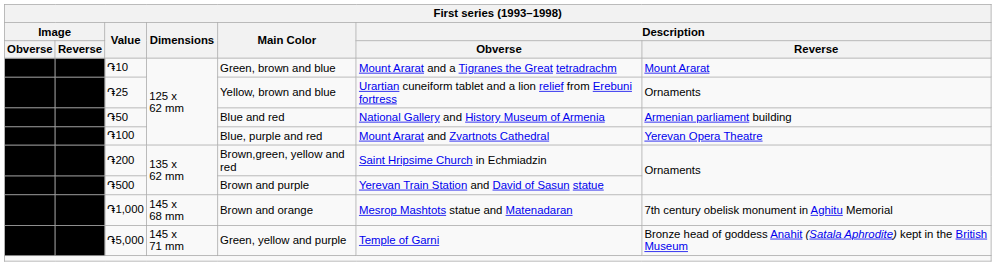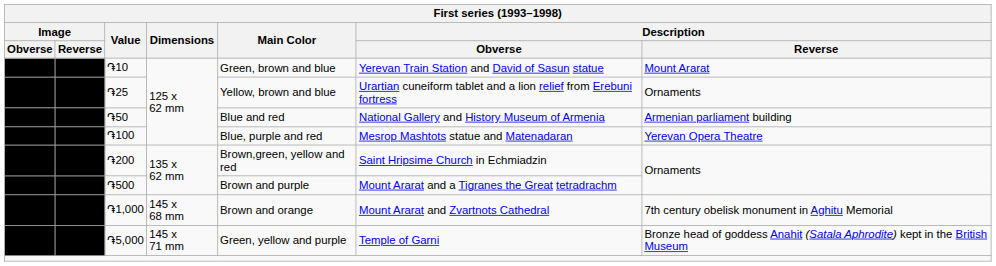 <table class="wikitable" style="font-size: 90%">
 <tr>
 <th colspan="10">First series (1993–1998)</th>
 </tr>
 <tr>
 <th colspan="2">Image</th>
 <th rowspan="2">Value</th>
 <th rowspan="2">Dimensions</th>
 <th rowspan="2">Main Color</th>
 <th colspan="2">Description</th>
 </tr>
 <tr>
 <th>Obverse</th>
 <th>Reverse</th>
 <th>Obverse</th>
 <th>Reverse</th>
 </tr>
 <tr>
 <td style="background:#000;text-align:right"></td>
 <td style="background:#000"></td>
 <td>֏10</td>
 <td rowspan="4">125 x 62 mm</td>
 <td>Green, brown and blue</td>
-<td><a href='#'>Mount Ararat</a> and a <a href='#'>Tigranes the Great</a> <a href='#'>tetradrachm</a></td>
+<td><a href='#'>Yerevan Train Station</a> and <a href='#'>David of Sasun</a> <a href='#'>statue</a></td>
 <td><a href='#'>Mount Ararat</a></td>
 </tr>
 <tr>
 <td style="background:#000;text-align:right"></td>
 <td style="background:#000"></td>
 <td>֏25</td>
 <td>Yellow, brown and blue</td>
 <td><a href='#'>Urartian</a> cuneiform tablet and a lion <a href='#'>relief</a> from <a href='#'>Erebuni fortress</a></td>
 <td>Ornaments</td>
 </tr>
 <tr>
 <td style="background:#000;text-align:right"></td>
 <td style="background:#000"></td>
 <td>֏50</td>
 <td>Blue and red</td>
 <td><a href='#'>National Gallery</a> and <a href='#'>History Museum of Armenia</a></td>
 <td><a href='#'>Armenian parliament</a> building</td>
 </tr>
 <tr>
 <td style="background:#000;text-align:right"></td>
 <td style="background:#000"></td>
 <td>֏100</td>
 <td>Blue, purple and red</td>
-<td><a href='#'>Mount Ararat</a> and <a href='#'>Zvartnots Cathedral</a></td>
+<td><a href='#'>Mesrop Mashtots</a> statue and <a href='#'>Matenadaran</a></td>
 <td><a href='#'>Yerevan Opera Theatre</a></td>
 </tr>
 <tr>
 <td style="background:#000;text-align:right"></td>
 <td style="background:#000"></td>
 <td>֏200</td>
 <td rowspan="2">135 x 62 mm</td>
 <td>Brown,green, yellow and red</td>
 <td><a href='#'>Saint Hripsime Church</a> in Echmiadzin</td>
 <td rowspan="2">Ornaments</td>
 </tr>
 <tr>
 <td style="background:#000;text-align:right"></td>
 <td style="background:#000"></td>
 <td>֏500</td>
 <td>Brown and purple</td>
-<td><a href='#'>Yerevan Train Station</a> and <a href='#'>David of Sasun</a> <a href='#'>statue</a></td>
+<td><a href='#'>Mount Ararat</a> and a <a href='#'>Tigranes the Great</a> <a href='#'>tetradrachm</a></td>
 </tr>
 <tr>
 <td style="background:#000"></td>
 <td style="background:#000"></td>
 <td>֏1,000</td>
 <td>145 x 68 mm</td>
 <td>Brown and orange</td>
-<td><a href='#'>Mesrop Mashtots</a> statue and <a href='#'>Matenadaran</a></td>
+<td><a href='#'>Mount Ararat</a> and <a href='#'>Zvartnots Cathedral</a></td>
 <td>7th century obelisk monument in <a href='#'>Aghitu</a> Memorial</td>
 </tr>
 <tr>
 <td style="background:#000"></td>
 <td style="background:#000"></td>
 <td>֏5,000</td>
 <td>145 x 71 mm</td>
 <td>Green, yellow and purple</td>
 <td><a href='#'>Temple of Garni</a></td>
 <td>Bronze head of goddess <a href='#'>Anahit</a> <em>(<a href='#'>Satala Aphrodite</a>)</em> kept in the <a href='#'>British Museum</a></td>
 </tr>
 <tr>
 <td colspan="10"></td>
 </tr>
 </table>
